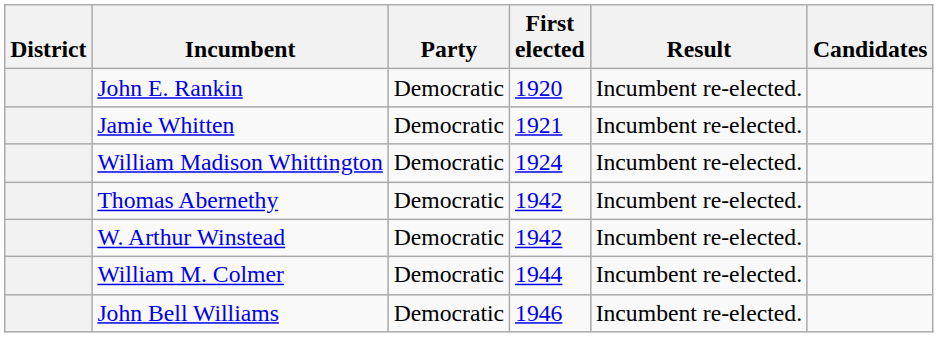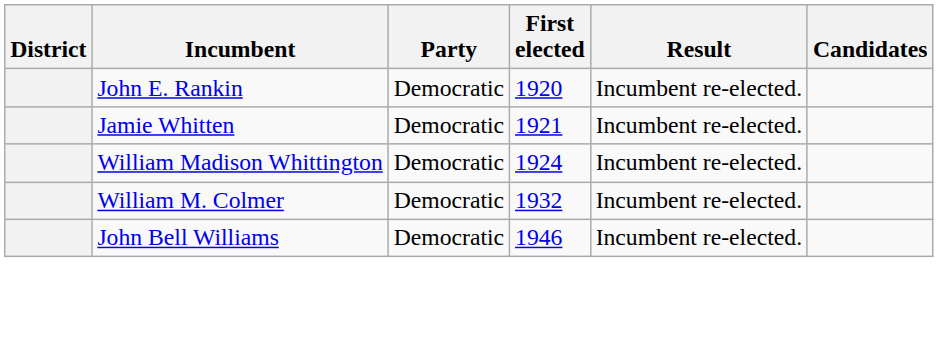 <table class=wikitable>
 <tr valign=bottom>
 <th>District</th>
 <th>Incumbent</th>
 <th>Party</th>
 <th>First<br>elected</th>
 <th>Result</th>
 <th>Candidates</th>
 </tr>
 <tr>
 <th></th>
 <td><a href='#'>John E. Rankin</a></td>
 <td>Democratic</td>
 <td><a href='#'>1920</a></td>
 <td>Incumbent re-elected.</td>
 <td nowrap></td>
 </tr>
 <tr>
 <th></th>
 <td><a href='#'>Jamie Whitten</a></td>
 <td>Democratic</td>
 <td><a href='#'>1921</a></td>
 <td>Incumbent re-elected.</td>
 <td nowrap></td>
 </tr>
 <tr>
 <th></th>
 <td><a href='#'>William Madison Whittington</a></td>
 <td>Democratic</td>
 <td><a href='#'>1924</a></td>
 <td>Incumbent re-elected.</td>
 <td nowrap></td>
 </tr>
 <tr>
 <th></th>
-<td><a href='#'>Thomas Abernethy</a></td>
-<td>Democratic</td>
-<td><a href='#'>1942</a></td>
-<td>Incumbent re-elected.</td>
-<td nowrap></td>
-</tr>
-<tr>
-<th></th>
-<td><a href='#'>W. Arthur Winstead</a></td>
-<td>Democratic</td>
-<td><a href='#'>1942</a></td>
-<td>Incumbent re-elected.</td>
-<td nowrap></td>
-</tr>
-<tr>
-<th></th>
 <td><a href='#'>William M. Colmer</a></td>
 <td>Democratic</td>
-<td><a href='#'>1944</a></td>
+<td><a href='#'>1932</a></td>
 <td>Incumbent re-elected.</td>
 <td nowrap></td>
 </tr>
 <tr>
 <th></th>
 <td><a href='#'>John Bell Williams</a></td>
 <td>Democratic</td>
 <td><a href='#'>1946</a></td>
 <td>Incumbent re-elected.</td>
 <td nowrap></td>
 </tr>
 </table>
